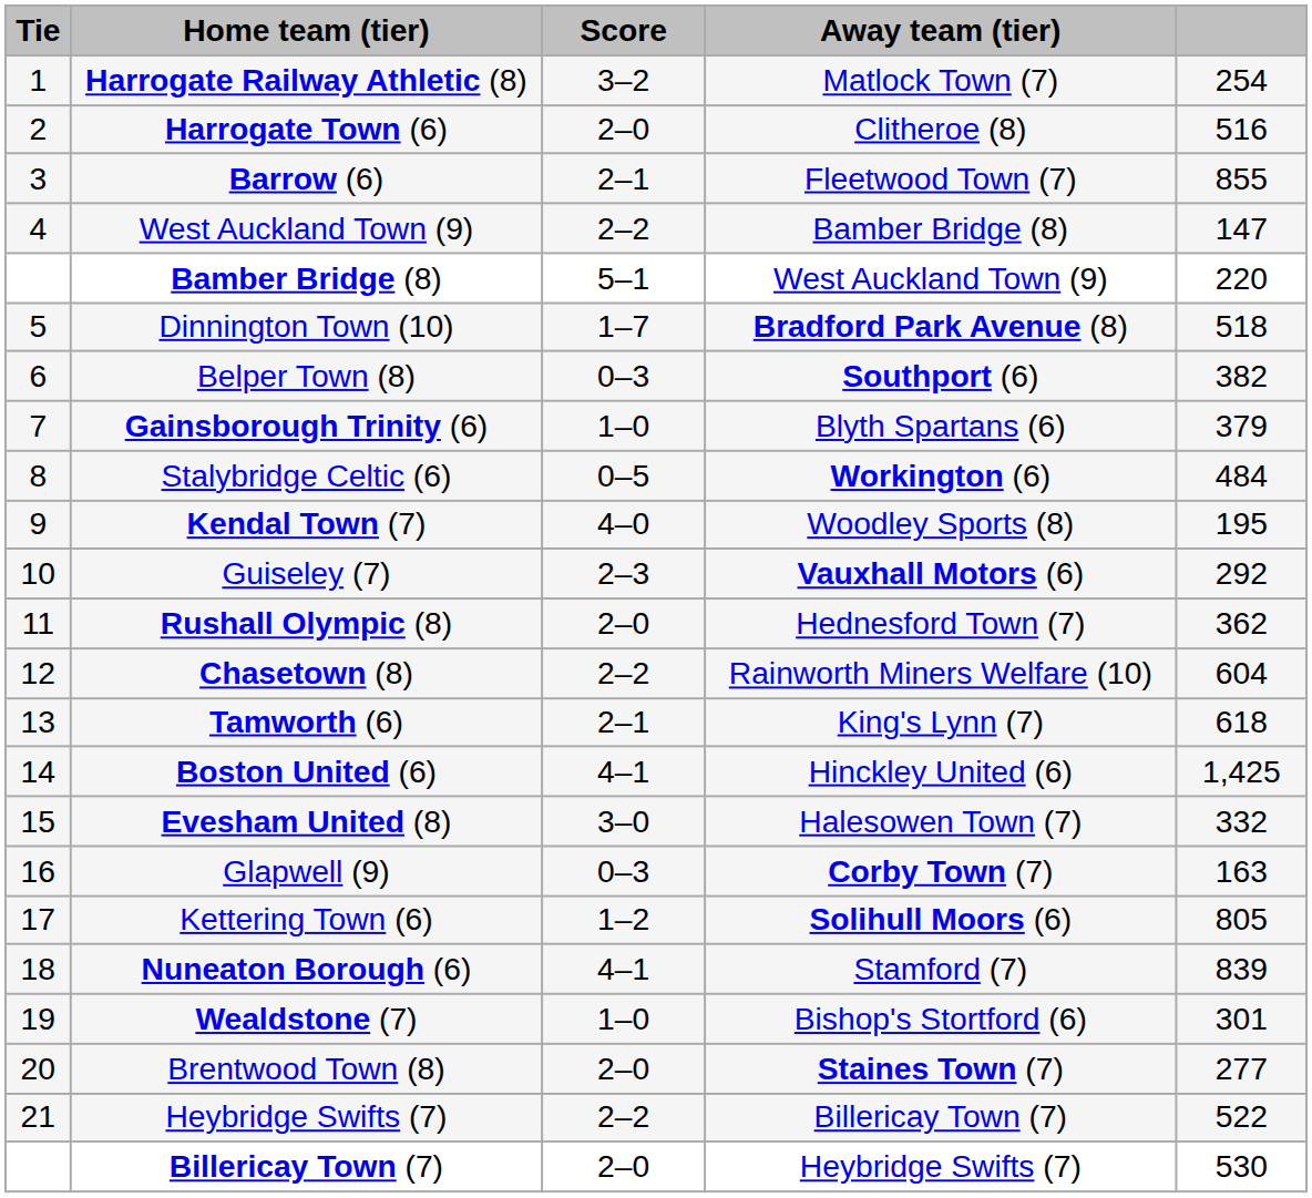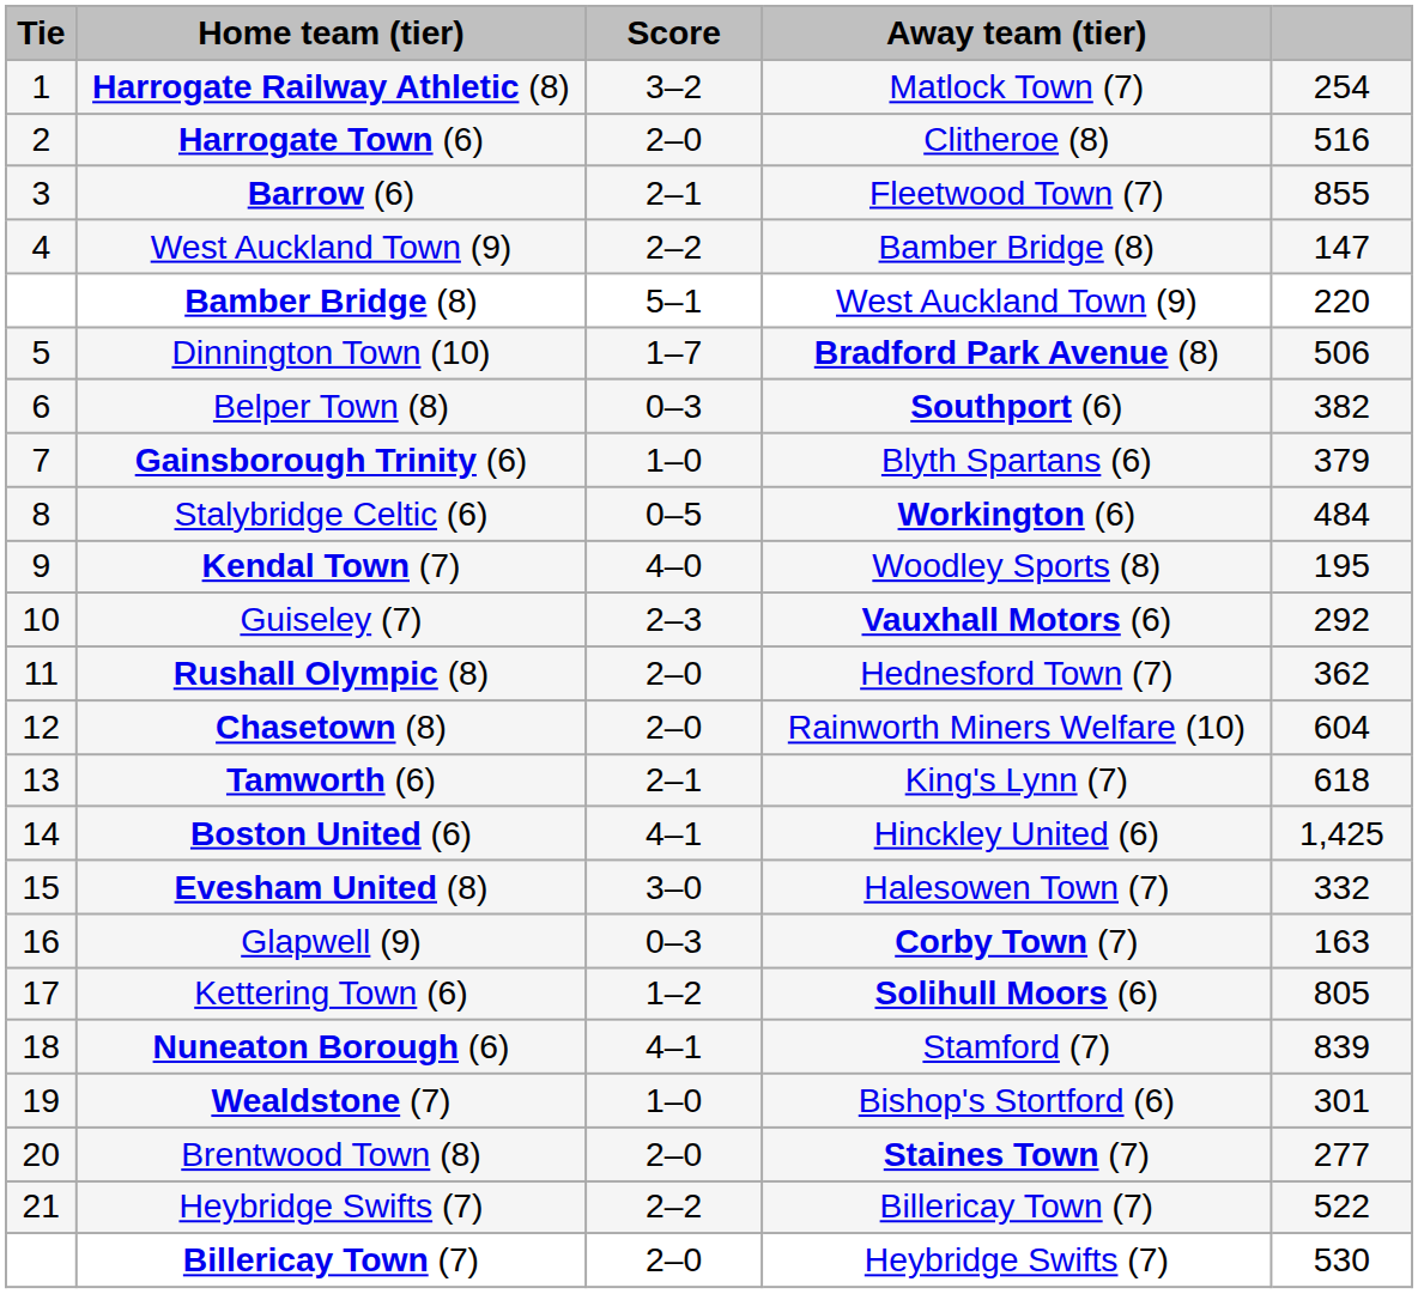 <table class="wikitable" style="width: 600px; background:WhiteSmoke; text-align:center; font-size:90%">
 <tr>
 <td scope="col" style="width:  5.00%; background:silver;"><strong>Tie</strong></td>
 <td scope="col" style="width: 36.25%; background:silver;"><strong>Home team (tier)</strong></td>
 <td scope="col" style="width: 12.50%; background:silver;"><strong>Score</strong></td>
 <td scope="col" style="width: 36.25%; background:silver;"><strong>Away team (tier)</strong></td>
 <td scope="col" style="width: 10.00%; background:silver;"><strong></strong></td>
 </tr>
 <tr>
 <td>1</td>
 <td><strong><a href='#'>Harrogate Railway Athletic</a></strong> (8)</td>
 <td>3–2</td>
 <td><a href='#'>Matlock Town</a> (7)</td>
 <td>254</td>
 </tr>
 <tr>
 <td>2</td>
 <td><strong><a href='#'>Harrogate Town</a></strong> (6)</td>
 <td>2–0</td>
 <td><a href='#'>Clitheroe</a> (8)</td>
 <td>516</td>
 </tr>
 <tr>
 <td>3</td>
 <td><strong><a href='#'>Barrow</a></strong> (6)</td>
 <td>2–1</td>
 <td><a href='#'>Fleetwood Town</a> (7)</td>
 <td>855</td>
 </tr>
 <tr>
 <td>4</td>
 <td><a href='#'>West Auckland Town</a> (9)</td>
 <td>2–2</td>
 <td><a href='#'>Bamber Bridge</a> (8)</td>
 <td>147</td>
 </tr>
 <tr style="background:white;">
 <td><em></em></td>
 <td><strong><a href='#'>Bamber Bridge</a></strong> (8)</td>
 <td>5–1</td>
 <td><a href='#'>West Auckland Town</a> (9)</td>
 <td>220</td>
 </tr>
 <tr>
 <td>5</td>
 <td><a href='#'>Dinnington Town</a> (10)</td>
 <td>1–7</td>
 <td><strong><a href='#'>Bradford Park Avenue</a></strong> (8)</td>
-<td>518</td>
+<td>506</td>
 </tr>
 <tr>
 <td>6</td>
 <td><a href='#'>Belper Town</a> (8)</td>
 <td>0–3</td>
 <td><strong><a href='#'>Southport</a></strong> (6)</td>
 <td>382</td>
 </tr>
 <tr>
 <td>7</td>
 <td><strong><a href='#'>Gainsborough Trinity</a></strong> (6)</td>
 <td>1–0</td>
 <td><a href='#'>Blyth Spartans</a> (6)</td>
 <td>379</td>
 </tr>
 <tr>
 <td>8</td>
 <td><a href='#'>Stalybridge Celtic</a> (6)</td>
 <td>0–5</td>
 <td><strong><a href='#'>Workington</a></strong> (6)</td>
 <td>484</td>
 </tr>
 <tr>
 <td>9</td>
 <td><strong><a href='#'>Kendal Town</a></strong> (7)</td>
 <td>4–0</td>
 <td><a href='#'>Woodley Sports</a> (8)</td>
 <td>195</td>
 </tr>
 <tr>
 <td>10</td>
 <td><a href='#'>Guiseley</a> (7)</td>
 <td>2–3</td>
 <td><strong><a href='#'>Vauxhall Motors</a></strong> (6)</td>
 <td>292</td>
 </tr>
 <tr>
 <td>11</td>
 <td><strong><a href='#'>Rushall Olympic</a></strong> (8)</td>
 <td>2–0</td>
 <td><a href='#'>Hednesford Town</a> (7)</td>
 <td>362</td>
 </tr>
 <tr>
 <td>12</td>
 <td><strong><a href='#'>Chasetown</a></strong> (8)</td>
-<td>2–2</td>
+<td>2–0</td>
 <td><a href='#'>Rainworth Miners Welfare</a> (10)</td>
 <td>604</td>
 </tr>
 <tr>
 <td>13</td>
 <td><strong><a href='#'>Tamworth</a></strong> (6)</td>
 <td>2–1</td>
 <td><a href='#'>King's Lynn</a> (7)</td>
 <td>618</td>
 </tr>
 <tr>
 <td>14</td>
 <td><strong><a href='#'>Boston United</a></strong> (6)</td>
 <td>4–1</td>
 <td><a href='#'>Hinckley United</a> (6)</td>
 <td>1,425</td>
 </tr>
 <tr>
 <td>15</td>
 <td><strong><a href='#'>Evesham United</a></strong> (8)</td>
 <td>3–0</td>
 <td><a href='#'>Halesowen Town</a> (7)</td>
 <td>332</td>
 </tr>
 <tr>
 <td>16</td>
 <td><a href='#'>Glapwell</a> (9)</td>
 <td>0–3</td>
 <td><strong><a href='#'>Corby Town</a></strong> (7)</td>
 <td>163</td>
 </tr>
 <tr>
 <td>17</td>
 <td><a href='#'>Kettering Town</a> (6)</td>
 <td>1–2</td>
 <td><strong><a href='#'>Solihull Moors</a></strong> (6)</td>
 <td>805</td>
 </tr>
 <tr>
 <td>18</td>
 <td><strong><a href='#'>Nuneaton Borough</a></strong> (6)</td>
 <td>4–1</td>
 <td><a href='#'>Stamford</a> (7)</td>
 <td>839</td>
 </tr>
 <tr>
 <td>19</td>
 <td><strong><a href='#'>Wealdstone</a></strong> (7)</td>
 <td>1–0</td>
 <td><a href='#'>Bishop's Stortford</a> (6)</td>
 <td>301</td>
 </tr>
 <tr>
 <td>20</td>
 <td><a href='#'>Brentwood Town</a> (8)</td>
 <td>2–0</td>
 <td><strong><a href='#'>Staines Town</a></strong> (7)</td>
 <td>277</td>
 </tr>
 <tr>
 <td>21</td>
 <td><a href='#'>Heybridge Swifts</a> (7)</td>
 <td>2–2</td>
 <td><a href='#'>Billericay Town</a> (7)</td>
 <td>522</td>
 </tr>
 <tr style="background:white;">
 <td><em></em></td>
 <td><strong><a href='#'>Billericay Town</a></strong> (7)</td>
 <td>2–0</td>
 <td><a href='#'>Heybridge Swifts</a> (7)</td>
 <td>530</td>
 </tr>
 </table>
